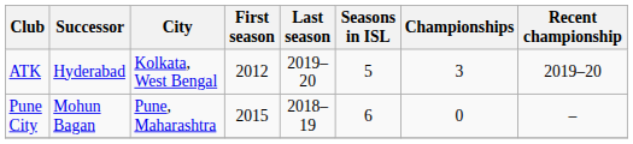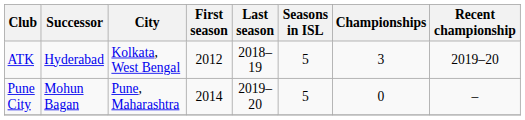 <table class="wikitable sortable" style="text-align:center">
 <tr>
 <th>Club</th>
 <th>Successor</th>
 <th>City</th>
 <th>First season</th>
 <th>Last season</th>
 <th>Seasons in ISL</th>
 <th>Championships</th>
 <th>Recent championship</th>
 </tr>
 <tr>
 <td align="left"><a href='#'>ATK</a></td>
 <td align="left"><a href='#'>Hyderabad</a></td>
 <td align="left"><a href='#'>Kolkata</a>, <a href='#'>West Bengal</a></td>
 <td>2012</td>
-<td>2019–20</td>
+<td>2018–19</td>
 <td>5</td>
 <td>3</td>
 <td>2019–20</td>
 </tr>
 <tr>
 <td align="left"><a href='#'>Pune City</a></td>
 <td align="left"><a href='#'>Mohun Bagan</a></td>
 <td align="left"><a href='#'>Pune</a>, <a href='#'>Maharashtra</a></td>
-<td>2015</td>
-<td>2018–19</td>
-<td>6</td>
+<td>2014</td>
+<td>2019–20</td>
+<td>5</td>
 <td>0</td>
 <td>–</td>
 </tr>
 <tr>
 </tr>
 </table>
